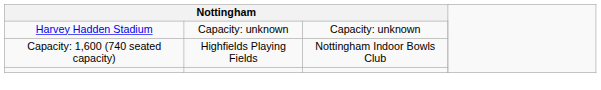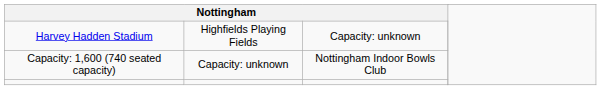 <table class="wikitable" style="text-align:center; margin:1em auto;">
 <tr>
 <th width=60% colspan="4">Nottingham</th>
 <td width=20% rowspan=4></td>
 </tr>
 <tr>
 <td><a href='#'>Harvey Hadden Stadium</a></td>
-<td>Capacity: unknown</td>
+<td>Highfields Playing Fields</td>
 <td>Capacity: unknown</td>
 </tr>
 <tr>
 <td>Capacity: 1,600 (740 seated capacity)</td>
-<td>Highfields Playing Fields</td>
+<td>Capacity: unknown</td>
 <td>Nottingham Indoor Bowls Club</td>
 </tr>
 <tr>
 <td></td>
 <td></td>
 <td></td>
 </tr>
 </table>
